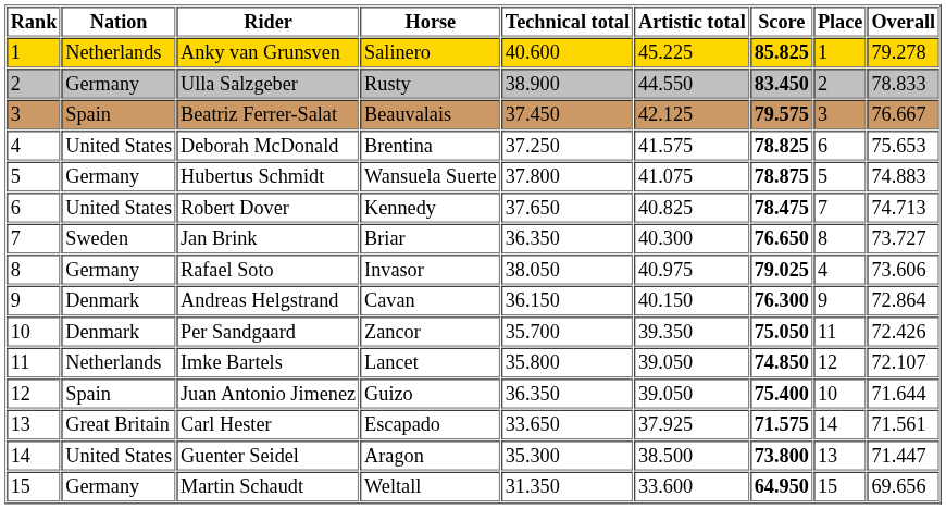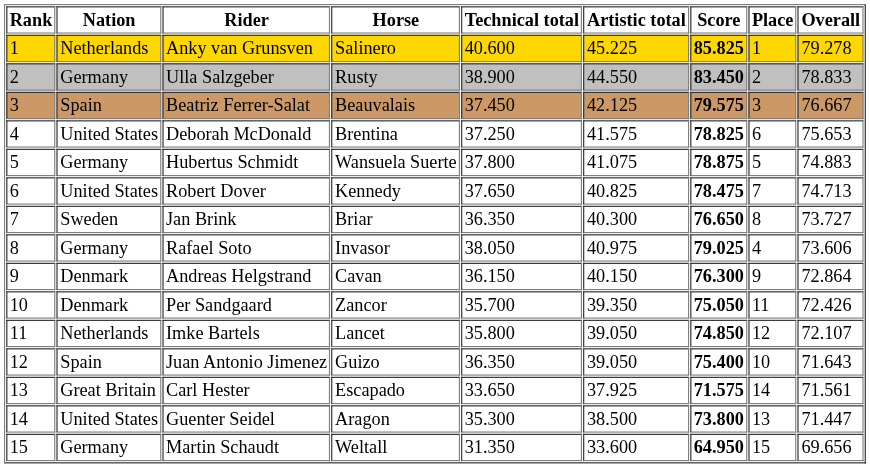 <table border=1 cellpadding=2 cellspacing=1>
 <tr>
 <th>Rank</th>
 <th>Nation</th>
 <th>Rider</th>
 <th>Horse</th>
 <th>Technical total</th>
 <th>Artistic total</th>
 <th>Score</th>
 <th>Place</th>
 <th>Overall</th>
 </tr>
 <tr bgcolor=gold>
 <td>1</td>
 <td>Netherlands</td>
 <td>Anky van Grunsven</td>
 <td>Salinero</td>
 <td>40.600</td>
 <td>45.225</td>
 <td><strong>85.825</strong></td>
 <td>1</td>
 <td>79.278</td>
 </tr>
 <tr bgcolor=silver>
 <td>2</td>
 <td>Germany</td>
 <td>Ulla Salzgeber</td>
 <td>Rusty</td>
 <td>38.900</td>
 <td>44.550</td>
 <td><strong>83.450</strong></td>
 <td>2</td>
 <td>78.833</td>
 </tr>
 <tr bgcolor=#cc9966>
 <td>3</td>
 <td>Spain</td>
 <td>Beatriz Ferrer-Salat</td>
 <td>Beauvalais</td>
 <td>37.450</td>
 <td>42.125</td>
 <td><strong>79.575</strong></td>
 <td>3</td>
 <td>76.667</td>
 </tr>
 <tr>
 <td>4</td>
 <td>United States</td>
 <td>Deborah McDonald</td>
 <td>Brentina</td>
 <td>37.250</td>
 <td>41.575</td>
 <td><strong>78.825</strong></td>
 <td>6</td>
 <td>75.653</td>
 </tr>
 <tr>
 <td>5</td>
 <td>Germany</td>
 <td>Hubertus Schmidt</td>
 <td>Wansuela Suerte</td>
 <td>37.800</td>
 <td>41.075</td>
 <td><strong>78.875</strong></td>
 <td>5</td>
 <td>74.883</td>
 </tr>
 <tr>
 <td>6</td>
 <td>United States</td>
 <td>Robert Dover</td>
 <td>Kennedy</td>
 <td>37.650</td>
 <td>40.825</td>
 <td><strong>78.475</strong></td>
 <td>7</td>
 <td>74.713</td>
 </tr>
 <tr>
 <td>7</td>
 <td>Sweden</td>
 <td>Jan Brink</td>
 <td>Briar</td>
 <td>36.350</td>
 <td>40.300</td>
 <td><strong>76.650</strong></td>
 <td>8</td>
 <td>73.727</td>
 </tr>
 <tr>
 <td>8</td>
 <td>Germany</td>
 <td>Rafael Soto</td>
 <td>Invasor</td>
 <td>38.050</td>
 <td>40.975</td>
 <td><strong>79.025</strong></td>
 <td>4</td>
 <td>73.606</td>
 </tr>
 <tr>
 <td>9</td>
 <td>Denmark</td>
 <td>Andreas Helgstrand</td>
 <td>Cavan</td>
 <td>36.150</td>
 <td>40.150</td>
 <td><strong>76.300</strong></td>
 <td>9</td>
 <td>72.864</td>
 </tr>
 <tr>
 <td>10</td>
 <td>Denmark</td>
 <td>Per Sandgaard</td>
 <td>Zancor</td>
 <td>35.700</td>
 <td>39.350</td>
 <td><strong>75.050</strong></td>
 <td>11</td>
 <td>72.426</td>
 </tr>
 <tr>
 <td>11</td>
 <td>Netherlands</td>
 <td>Imke Bartels</td>
 <td>Lancet</td>
 <td>35.800</td>
 <td>39.050</td>
 <td><strong>74.850</strong></td>
 <td>12</td>
 <td>72.107</td>
 </tr>
 <tr>
 <td>12</td>
 <td>Spain</td>
 <td>Juan Antonio Jimenez</td>
 <td>Guizo</td>
 <td>36.350</td>
 <td>39.050</td>
 <td><strong>75.400</strong></td>
 <td>10</td>
-<td>71.644</td>
+<td>71.643</td>
 </tr>
 <tr>
 <td>13</td>
 <td>Great Britain</td>
 <td>Carl Hester</td>
 <td>Escapado</td>
 <td>33.650</td>
 <td>37.925</td>
 <td><strong>71.575</strong></td>
 <td>14</td>
 <td>71.561</td>
 </tr>
 <tr>
 <td>14</td>
 <td>United States</td>
 <td>Guenter Seidel</td>
 <td>Aragon</td>
 <td>35.300</td>
 <td>38.500</td>
 <td><strong>73.800</strong></td>
 <td>13</td>
 <td>71.447</td>
 </tr>
 <tr>
 <td>15</td>
 <td>Germany</td>
 <td>Martin Schaudt</td>
 <td>Weltall</td>
 <td>31.350</td>
 <td>33.600</td>
 <td><strong>64.950</strong></td>
 <td>15</td>
 <td>69.656</td>
 </tr>
 </table>
